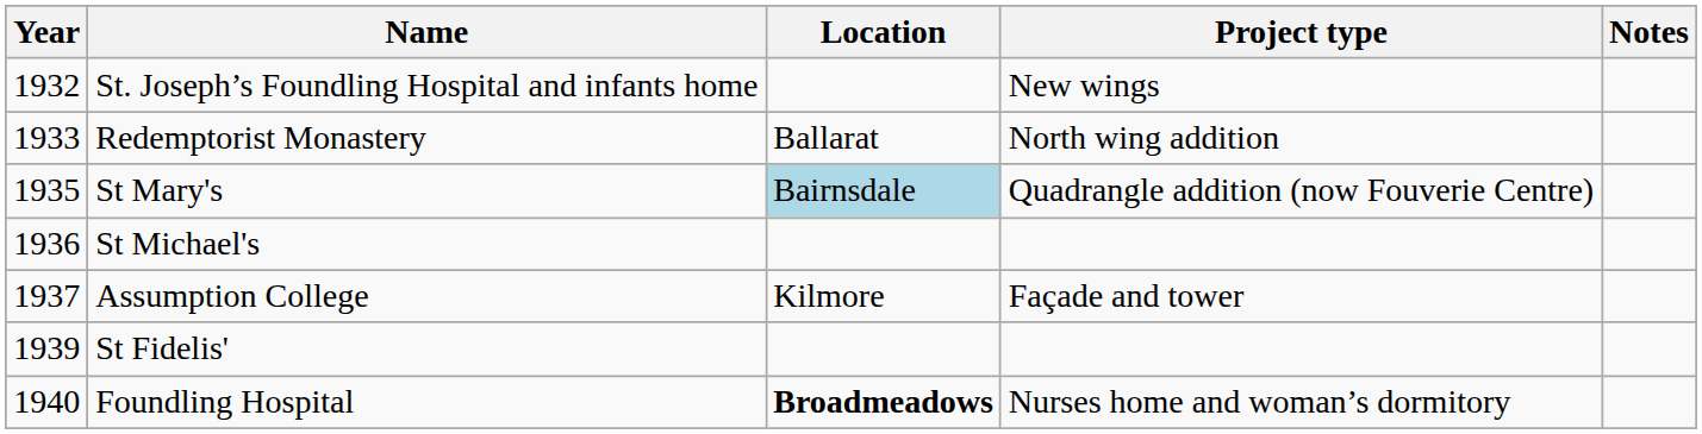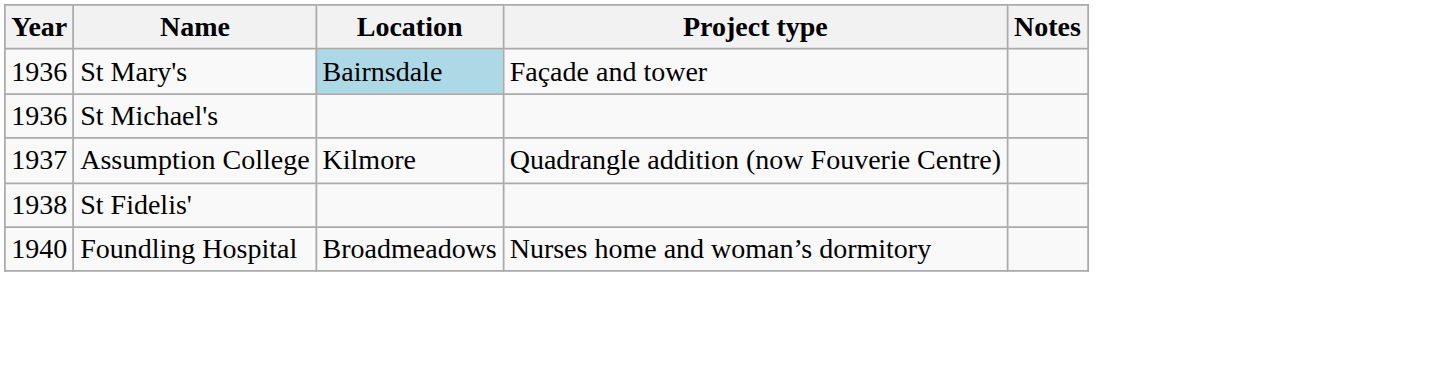 <table class="wikitable sortable">
 <tr>
 <th>Year</th>
 <th>Name</th>
 <th>Location</th>
 <th>Project type</th>
 <th>Notes</th>
 </tr>
 <tr>
-<td>1932</td>
-<td>St. Joseph’s Foundling Hospital and infants home</td>
-<td></td>
-<td>New wings</td>
-<td></td>
-</tr>
-<tr>
-<td>1933</td>
-<td>Redemptorist Monastery</td>
-<td>Ballarat</td>
-<td>North wing addition</td>
-<td></td>
-</tr>
-<tr>
-<td>1935</td>
+<td>1936</td>
 <td>St Mary's</td>
 <td style="background: lightblue;">Bairnsdale</td>
-<td>Quadrangle addition (now Fouverie Centre)</td>
+<td>Façade and tower</td>
 <td></td>
 </tr>
 <tr>
 <td>1936</td>
 <td>St Michael's</td>
 <td></td>
 <td></td>
 <td></td>
 </tr>
 <tr>
 <td>1937</td>
 <td>Assumption College</td>
 <td>Kilmore</td>
-<td>Façade and tower</td>
+<td>Quadrangle addition (now Fouverie Centre)</td>
 <td></td>
 </tr>
 <tr>
-<td>1939</td>
+<td>1938</td>
 <td>St Fidelis'</td>
 <td></td>
 <td></td>
 <td></td>
 </tr>
 <tr>
 <td>1940</td>
 <td>Foundling Hospital</td>
-<td><strong>Broadmeadows</strong></td>
+<td>Broadmeadows</td>
 <td>Nurses home and woman’s dormitory</td>
 <td></td>
 </tr>
 </table>
